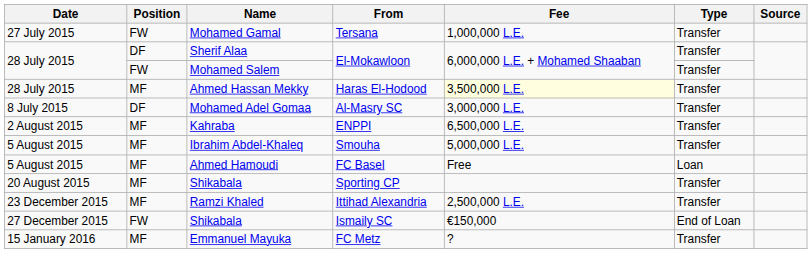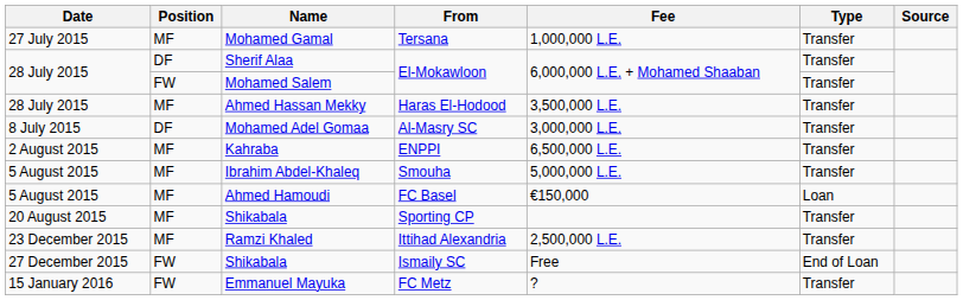 <table width=65% class="wikitable" style="text-align:center; font-size:95%; text-align:left">
 <tr>
 <th><strong>Date</strong></th>
 <th><strong>Position</strong></th>
 <th><strong>Name</strong></th>
 <th><strong>From</strong></th>
 <th><strong>Fee</strong></th>
 <th><strong>Type</strong></th>
 <th><strong>Source</strong></th>
 </tr>
 <tr --->
 <td>27 July 2015</td>
-<td>FW</td>
+<td>MF</td>
 <td> <a href='#'>Mohamed Gamal</a></td>
 <td> <a href='#'>Tersana</a></td>
 <td>1,000,000 <a href='#'>L.E.</a></td>
 <td>Transfer</td>
 <td></td>
 </tr>
 <tr --->
 <td rowspan=2>28 July 2015</td>
 <td>DF</td>
 <td> <a href='#'>Sherif Alaa</a></td>
 <td rowspan=2> <a href='#'>El-Mokawloon</a></td>
 <td rowspan=2>6,000,000 <a href='#'>L.E.</a> + <a href='#'>Mohamed Shaaban</a></td>
 <td>Transfer</td>
 <td rowspan=2></td>
 </tr>
 <tr --->
 <td>FW</td>
 <td> <a href='#'>Mohamed Salem</a></td>
 <td>Transfer</td>
 </tr>
 <tr --->
 <td>28 July 2015</td>
 <td>MF</td>
 <td> <a href='#'>Ahmed Hassan Mekky</a></td>
 <td> <a href='#'>Haras El-Hodood</a></td>
-<td style="background: lightyellow;">3,500,000 <a href='#'>L.E.</a></td>
+<td>3,500,000 <a href='#'>L.E.</a></td>
 <td>Transfer</td>
 <td></td>
 </tr>
 <tr --->
 <td>8 July 2015</td>
 <td>DF</td>
 <td> <a href='#'>Mohamed Adel Gomaa</a></td>
 <td> <a href='#'>Al-Masry SC</a></td>
 <td>3,000,000 <a href='#'>L.E.</a></td>
 <td>Transfer</td>
 <td></td>
 </tr>
 <tr --->
 <td>2 August 2015</td>
 <td>MF</td>
 <td> <a href='#'>Kahraba</a></td>
 <td> <a href='#'>ENPPI</a></td>
 <td>6,500,000 <a href='#'>L.E.</a></td>
 <td>Transfer</td>
 <td></td>
 </tr>
 <tr --->
 <td>5 August 2015</td>
 <td>MF</td>
 <td> <a href='#'>Ibrahim Abdel-Khaleq</a></td>
 <td> <a href='#'>Smouha</a></td>
 <td>5,000,000 <a href='#'>L.E.</a></td>
 <td>Transfer</td>
 <td></td>
 </tr>
 <tr --->
 <td>5 August 2015</td>
 <td>MF</td>
 <td> <a href='#'>Ahmed Hamoudi</a></td>
 <td> <a href='#'>FC Basel</a></td>
-<td>Free</td>
+<td>€150,000</td>
 <td>Loan</td>
 <td></td>
 </tr>
 <tr -->
 <td>20 August 2015</td>
 <td>MF</td>
 <td> <a href='#'>Shikabala</a></td>
 <td> <a href='#'>Sporting CP</a></td>
 <td></td>
 <td>Transfer</td>
 <td></td>
 </tr>
 <tr -->
 <td>23 December 2015</td>
 <td>MF</td>
 <td> <a href='#'>Ramzi Khaled</a></td>
 <td> <a href='#'>Ittihad Alexandria</a></td>
 <td>2,500,000 <a href='#'>L.E.</a></td>
 <td>Transfer</td>
 <td></td>
 </tr>
 <tr --->
 <td>27 December 2015</td>
 <td>FW</td>
 <td> <a href='#'>Shikabala</a></td>
 <td> <a href='#'>Ismaily SC</a></td>
-<td>€150,000</td>
+<td>Free</td>
 <td>End of Loan</td>
 <td></td>
 </tr>
 <tr --->
 <td>15 January 2016</td>
-<td>MF</td>
+<td>FW</td>
 <td> <a href='#'>Emmanuel Mayuka</a></td>
 <td> <a href='#'>FC Metz</a></td>
 <td>?</td>
 <td>Transfer</td>
 <td></td>
 </tr>
 </table>
